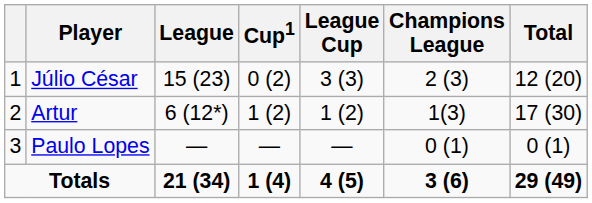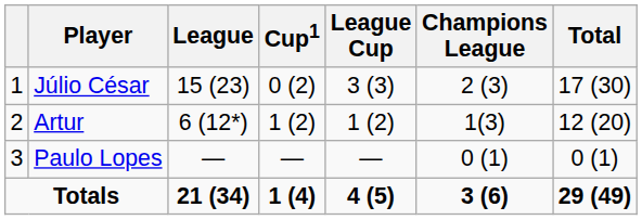 <table class="wikitable sortable" style="text-align:center;">
 <tr>
 <th></th>
 <th>Player</th>
 <th>League</th>
 <th>Cup<sup>1</sup></th>
 <th>League<br>Cup</th>
 <th>Champions<br>League</th>
 <th>Total</th>
 </tr>
 <tr>
 <td>1</td>
 <td align=left> <a href='#'>Júlio César</a></td>
 <td>15 (23)</td>
 <td>0 (2)</td>
 <td>3 (3)</td>
 <td>2 (3)</td>
-<td>12 (20)</td>
+<td>17 (30)</td>
 </tr>
 <tr>
 <td>2</td>
 <td align=left> <a href='#'>Artur</a></td>
 <td>6 (12*)</td>
 <td>1 (2)</td>
 <td>1 (2)</td>
 <td>1(3)</td>
-<td>17 (30)</td>
+<td>12 (20)</td>
 </tr>
 <tr>
 <td>3</td>
 <td align=left> <a href='#'>Paulo Lopes</a></td>
 <td>—</td>
 <td>—</td>
 <td>—</td>
 <td>0 (1)</td>
 <td>0 (1)</td>
 </tr>
 <tr>
 <td colspan="2"><strong>Totals</strong></td>
 <td><strong>21 (34)</strong></td>
 <td><strong>1 (4)</strong></td>
 <td><strong>4 (5)</strong></td>
 <td><strong>3 (6)</strong></td>
 <td><strong>29 (49)</strong></td>
 </tr>
 </table>
